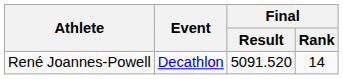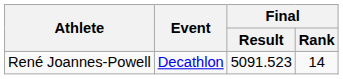 <table class=wikitable style="font-size:90%">
 <tr>
 <th rowspan=2>Athlete</th>
 <th rowspan=2>Event</th>
 <th colspan=2>Final</th>
 </tr>
 <tr>
 <th>Result</th>
 <th>Rank</th>
 </tr>
 <tr>
 <td>René Joannes-Powell</td>
 <td><a href='#'>Decathlon</a></td>
-<td align=center>5091.520</td>
+<td align=center>5091.523</td>
 <td align=center>14</td>
 </tr>
 </table>
